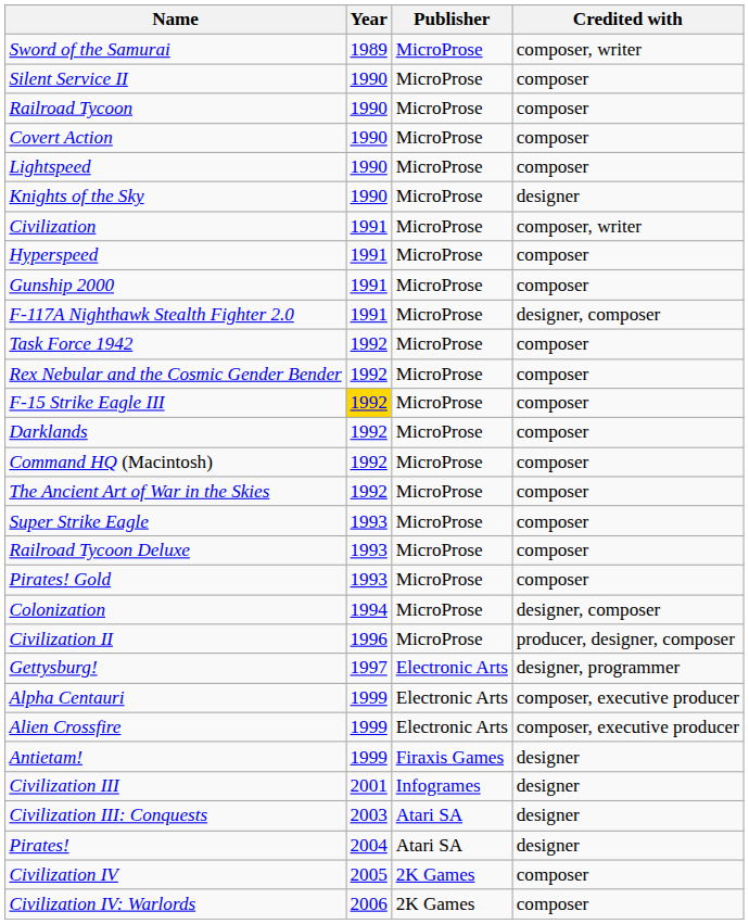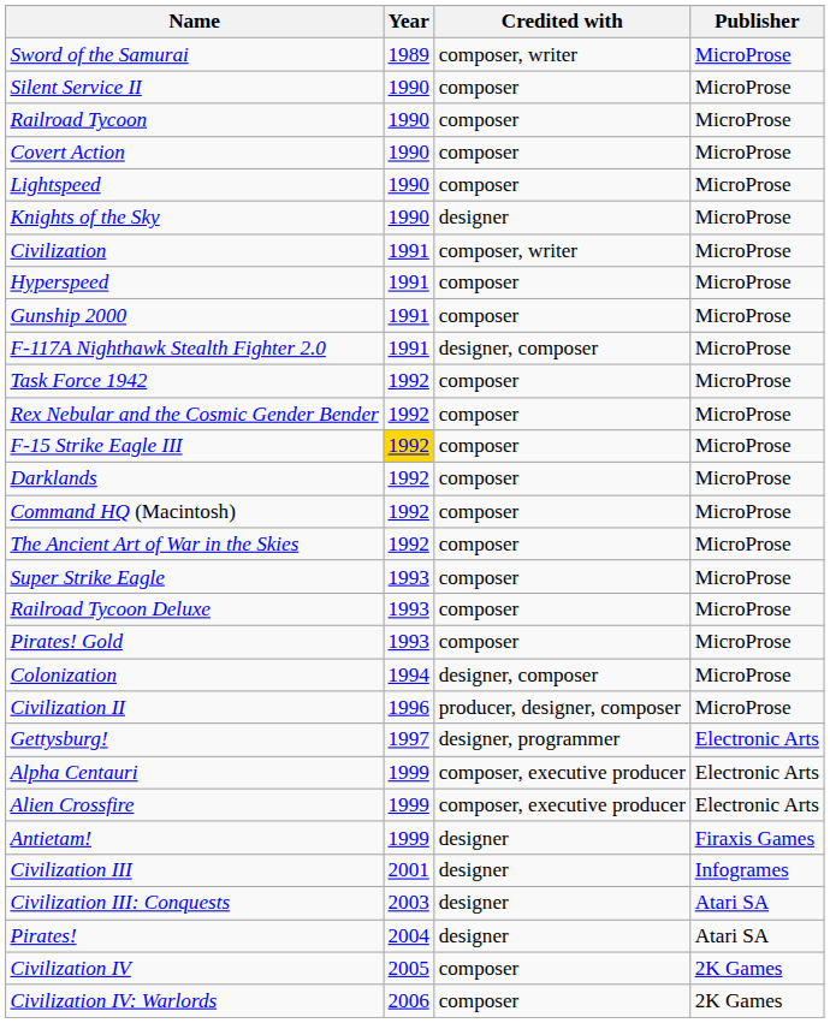 <table class="wikitable sortable" border="1">
 <tr>
 <th scope="col">Name</th>
 <th scope="col">Year</th>
+<th scope="col">Credited with</th>
 <th scope="col">Publisher</th>
-<th scope="col">Credited with</th>
 </tr>
 <tr>
 <td><em><a href='#'>Sword of the Samurai</a></em></td>
 <td><a href='#'>1989</a></td>
+<td>composer, writer</td>
 <td><a href='#'>MicroProse</a></td>
-<td>composer, writer</td>
 </tr>
 <tr>
 <td><em><a href='#'>Silent Service II</a></em></td>
 <td><a href='#'>1990</a></td>
+<td>composer</td>
 <td>MicroProse</td>
-<td>composer</td>
 </tr>
 <tr>
 <td><em><a href='#'>Railroad Tycoon</a></em></td>
 <td><a href='#'>1990</a></td>
+<td>composer</td>
 <td>MicroProse</td>
-<td>composer</td>
 </tr>
 <tr>
 <td><em><a href='#'>Covert Action</a></em></td>
 <td><a href='#'>1990</a></td>
+<td>composer</td>
 <td>MicroProse</td>
-<td>composer</td>
 </tr>
 <tr>
 <td><em><a href='#'>Lightspeed</a></em></td>
 <td><a href='#'>1990</a></td>
+<td>composer</td>
 <td>MicroProse</td>
-<td>composer</td>
 </tr>
 <tr>
 <td><em><a href='#'>Knights of the Sky</a></em></td>
 <td><a href='#'>1990</a></td>
+<td>designer</td>
 <td>MicroProse</td>
-<td>designer</td>
 </tr>
 <tr>
 <td><em><a href='#'>Civilization</a></em></td>
 <td><a href='#'>1991</a></td>
+<td>composer, writer</td>
 <td>MicroProse</td>
-<td>composer, writer</td>
 </tr>
 <tr>
 <td><em><a href='#'>Hyperspeed</a></em></td>
 <td><a href='#'>1991</a></td>
+<td>composer</td>
 <td>MicroProse</td>
-<td>composer</td>
 </tr>
 <tr>
 <td><em><a href='#'>Gunship 2000</a></em></td>
 <td><a href='#'>1991</a></td>
+<td>composer</td>
 <td>MicroProse</td>
-<td>composer</td>
 </tr>
 <tr>
 <td><em><a href='#'>F-117A Nighthawk Stealth Fighter 2.0</a></em></td>
 <td><a href='#'>1991</a></td>
+<td>designer, composer</td>
 <td>MicroProse</td>
-<td>designer, composer</td>
 </tr>
 <tr>
 <td><em><a href='#'>Task Force 1942</a></em></td>
 <td><a href='#'>1992</a></td>
+<td>composer</td>
 <td>MicroProse</td>
-<td>composer</td>
 </tr>
 <tr>
 <td><em><a href='#'>Rex Nebular and the Cosmic Gender Bender</a></em></td>
 <td><a href='#'>1992</a></td>
+<td>composer</td>
 <td>MicroProse</td>
-<td>composer</td>
 </tr>
 <tr>
 <td><em><a href='#'>F-15 Strike Eagle III</a></em></td>
 <td style="background: gold;"><a href='#'>1992</a></td>
+<td>composer</td>
 <td>MicroProse</td>
-<td>composer</td>
 </tr>
 <tr>
 <td><em><a href='#'>Darklands</a></em></td>
 <td><a href='#'>1992</a></td>
+<td>composer</td>
 <td>MicroProse</td>
-<td>composer</td>
 </tr>
 <tr>
 <td><em><a href='#'>Command HQ</a></em> (Macintosh)</td>
 <td><a href='#'>1992</a></td>
+<td>composer</td>
 <td>MicroProse</td>
-<td>composer</td>
 </tr>
 <tr>
 <td><em><a href='#'>The Ancient Art of War in the Skies</a></em></td>
 <td><a href='#'>1992</a></td>
+<td>composer</td>
 <td>MicroProse</td>
-<td>composer</td>
 </tr>
 <tr>
 <td><em><a href='#'>Super Strike Eagle</a></em></td>
 <td><a href='#'>1993</a></td>
+<td>composer</td>
 <td>MicroProse</td>
-<td>composer</td>
 </tr>
 <tr>
 <td><em><a href='#'>Railroad Tycoon Deluxe</a></em></td>
 <td><a href='#'>1993</a></td>
+<td>composer</td>
 <td>MicroProse</td>
-<td>composer</td>
 </tr>
 <tr>
 <td><em><a href='#'>Pirates! Gold</a></em></td>
 <td><a href='#'>1993</a></td>
+<td>composer</td>
 <td>MicroProse</td>
-<td>composer</td>
 </tr>
 <tr>
 <td><em><a href='#'>Colonization</a></em></td>
 <td><a href='#'>1994</a></td>
+<td>designer, composer</td>
 <td>MicroProse</td>
-<td>designer, composer</td>
 </tr>
 <tr>
 <td><em><a href='#'>Civilization II</a></em></td>
 <td><a href='#'>1996</a></td>
+<td>producer, designer, composer</td>
 <td>MicroProse</td>
-<td>producer, designer, composer</td>
 </tr>
 <tr>
 <td><em><a href='#'>Gettysburg!</a></em></td>
 <td><a href='#'>1997</a></td>
+<td>designer, programmer</td>
 <td><a href='#'>Electronic Arts</a></td>
-<td>designer, programmer</td>
 </tr>
 <tr>
 <td><em><a href='#'>Alpha Centauri</a></em></td>
 <td><a href='#'>1999</a></td>
+<td>composer, executive producer</td>
 <td>Electronic Arts</td>
-<td>composer, executive producer</td>
 </tr>
 <tr>
 <td><em><a href='#'>Alien Crossfire</a></em></td>
 <td><a href='#'>1999</a></td>
+<td>composer, executive producer</td>
 <td>Electronic Arts</td>
-<td>composer, executive producer</td>
 </tr>
 <tr>
 <td><em><a href='#'>Antietam!</a></em></td>
 <td><a href='#'>1999</a></td>
+<td>designer</td>
 <td><a href='#'>Firaxis Games</a></td>
-<td>designer</td>
 </tr>
 <tr>
 <td><em><a href='#'>Civilization III</a></em></td>
 <td><a href='#'>2001</a></td>
+<td>designer</td>
 <td><a href='#'>Infogrames</a></td>
-<td>designer</td>
 </tr>
 <tr>
 <td><em><a href='#'>Civilization III: Conquests</a></em></td>
 <td><a href='#'>2003</a></td>
+<td>designer</td>
 <td><a href='#'>Atari SA</a></td>
-<td>designer</td>
 </tr>
 <tr>
 <td><em><a href='#'>Pirates!</a></em></td>
 <td><a href='#'>2004</a></td>
+<td>designer</td>
 <td>Atari SA</td>
-<td>designer</td>
 </tr>
 <tr>
 <td><em><a href='#'>Civilization IV</a></em></td>
 <td><a href='#'>2005</a></td>
+<td>composer</td>
 <td><a href='#'>2K Games</a></td>
-<td>composer</td>
 </tr>
 <tr>
 <td><em><a href='#'>Civilization IV: Warlords</a></em></td>
 <td><a href='#'>2006</a></td>
+<td>composer</td>
 <td>2K Games</td>
-<td>composer</td>
 </tr>
 </table>
